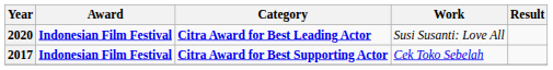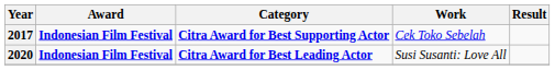 <table class="wikitable sortable">
 <tr>
 <th>Year</th>
 <th>Award</th>
 <th>Category</th>
 <th>Work</th>
 <th>Result</th>
 </tr>
 <tr>
+<th>2017</th>
+<td><strong><a href='#'>Indonesian Film Festival</a></strong></td>
+<td><strong><a href='#'>Citra Award for Best Supporting Actor</a></strong></td>
+<td><em><a href='#'>Cek Toko Sebelah</a></em></td>
+<td></td>
+</tr>
+<tr>
 <th>2020</th>
 <td><strong><a href='#'>Indonesian Film Festival</a></strong></td>
 <td><strong><a href='#'>Citra Award for Best Leading Actor</a></strong></td>
 <td><em>Susi Susanti: Love All</em></td>
 <td></td>
 </tr>
 <tr>
-<th>2017</th>
-<td><strong><a href='#'>Indonesian Film Festival</a></strong></td>
-<td><strong><a href='#'>Citra Award for Best Supporting Actor</a></strong></td>
-<td><em><a href='#'>Cek Toko Sebelah</a></em></td>
-<td></td>
-</tr>
-<tr>
 </tr>
 </table>
